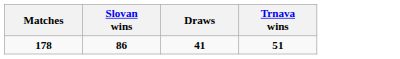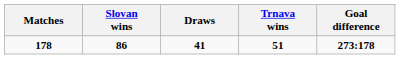 <table class="wikitable" style="text-align:center;font-size:95%">
 <tr>
 <th width="100">Matches</th>
 <th width="100"><a href='#'>Slovan</a><br>wins</th>
 <th width="100">Draws</th>
 <th width="100"><a href='#'>Trnava</a><br>wins</th>
+<th width="100">Goal<br>difference</th>
 </tr>
 <tr>
 <td><strong>178</strong></td>
 <td><strong>86</strong></td>
 <td><strong>41</strong></td>
 <td><strong>51</strong></td>
+<td><strong>273:178</strong></td>
 </tr>
 </table>
